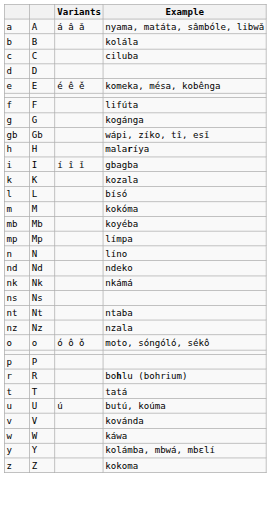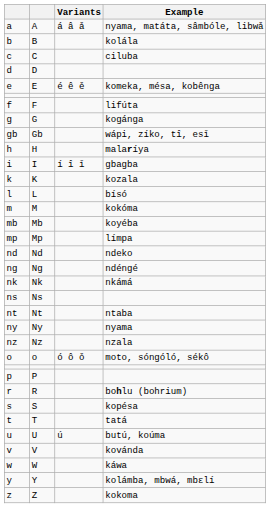 <table class="wikitable">
 <tr>
 <th style="width:30px;"></th>
 <th style="width:30px;"></th>
 <th>Variants</th>
 <th>Example</th>
 </tr>
 <tr>
 <td>a</td>
 <td>A</td>
 <td>á â ǎ</td>
 <td>nyama, matáta, sâmbóle, libwǎ</td>
 </tr>
 <tr>
 <td>b</td>
 <td>B</td>
 <td></td>
 <td>kolála</td>
 </tr>
 <tr>
 <td>c</td>
 <td>C</td>
 <td></td>
 <td>ciluba</td>
 </tr>
 <tr>
 <td>d</td>
 <td>D</td>
 <td></td>
 <td></td>
 </tr>
 <tr>
 <td>e</td>
 <td>E</td>
 <td>é ê ě</td>
 <td>komeka, mésa, kobênga</td>
 </tr>
 <tr>
 <td></td>
 <td></td>
 <td></td>
 <td></td>
 </tr>
 <tr>
 <td>f</td>
 <td>F</td>
 <td></td>
 <td>lifúta</td>
 </tr>
 <tr>
 <td>g</td>
 <td>G</td>
 <td></td>
 <td>kogánga</td>
 </tr>
 <tr>
 <td>gb</td>
 <td>Gb</td>
 <td></td>
 <td>wápi, zíko, tî, esǐ</td>
 </tr>
 <tr>
 <td>h</td>
 <td>H</td>
 <td></td>
 <td>mala<strong>r</strong>íya</td>
 </tr>
 <tr>
 <td>i</td>
 <td>I</td>
 <td>í î ǐ</td>
 <td>gbagba</td>
 </tr>
 <tr>
 <td>k</td>
 <td>K</td>
 <td></td>
 <td>kozala</td>
 </tr>
 <tr>
 <td>l</td>
 <td>L</td>
 <td></td>
 <td>bísó</td>
 </tr>
 <tr>
 <td>m</td>
 <td>M</td>
 <td></td>
 <td>kokóma</td>
 </tr>
 <tr>
 <td>mb</td>
 <td>Mb</td>
 <td></td>
 <td>koyéba</td>
 </tr>
 <tr>
 <td>mp</td>
 <td>Mp</td>
 <td></td>
 <td>límpa</td>
 </tr>
 <tr>
-<td>n</td>
-<td>N</td>
-<td></td>
-<td>líno</td>
-</tr>
-<tr>
 <td>nd</td>
 <td>Nd</td>
 <td></td>
 <td>ndeko</td>
+</tr>
+<tr>
+<td>ng</td>
+<td>Ng</td>
+<td></td>
+<td>ndéngé</td>
 </tr>
 <tr>
 <td>nk</td>
 <td>Nk</td>
 <td></td>
 <td>nkámá</td>
 </tr>
 <tr>
 <td>ns</td>
 <td>Ns</td>
 <td></td>
 <td></td>
 </tr>
 <tr>
 <td>nt</td>
 <td>Nt</td>
 <td></td>
 <td>ntaba</td>
+</tr>
+<tr>
+<td>ny</td>
+<td>Ny</td>
+<td></td>
+<td>nyama</td>
 </tr>
 <tr>
 <td>nz</td>
 <td>Nz</td>
 <td></td>
 <td>nzala</td>
 </tr>
 <tr>
 <td>o</td>
 <td>o</td>
 <td>ó ô ǒ</td>
 <td>moto, sóngóló, sékô</td>
 </tr>
 <tr>
 <td></td>
 <td></td>
 <td></td>
 <td></td>
 </tr>
 <tr>
 <td>p</td>
 <td>P</td>
 <td></td>
 <td></td>
 </tr>
 <tr>
 <td>r</td>
 <td>R</td>
 <td></td>
 <td>bo<strong>h</strong>lu (bohrium)</td>
+</tr>
+<tr>
+<td>s</td>
+<td>S</td>
+<td></td>
+<td>kopésa</td>
 </tr>
 <tr>
 <td>t</td>
 <td>T</td>
 <td></td>
 <td>tatá</td>
 </tr>
 <tr>
 <td>u</td>
 <td>U</td>
 <td>ú</td>
 <td>butú, koúma</td>
 </tr>
 <tr>
 <td>v</td>
 <td>V</td>
 <td></td>
 <td>kovánda</td>
 </tr>
 <tr>
 <td>w</td>
 <td>W</td>
 <td></td>
 <td>káwa</td>
 </tr>
 <tr>
 <td>y</td>
 <td>Y</td>
 <td></td>
 <td>kolámba, mbwá, mbɛlí</td>
 </tr>
 <tr>
 <td>z</td>
 <td>Z</td>
 <td></td>
 <td>kokoma</td>
 </tr>
 </table>
